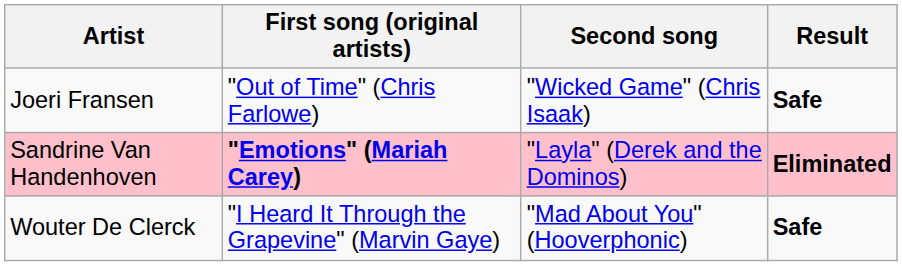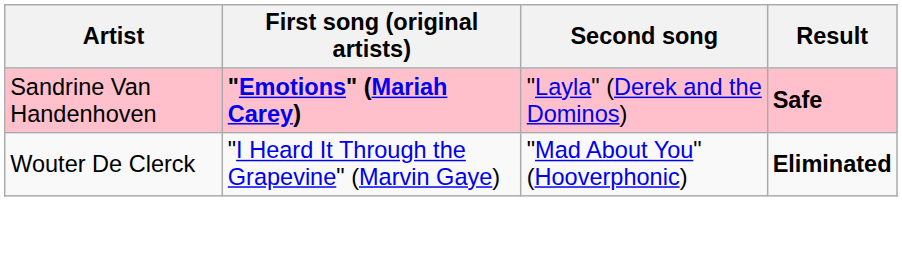 <table class=wikitable>
 <tr>
 <th>Artist</th>
 <th>First song (original artists)</th>
 <th>Second song</th>
 <th>Result</th>
 </tr>
-<tr>
-<td>Joeri Fransen</td>
-<td>"<a href='#'>Out of Time</a>" (<a href='#'>Chris Farlowe</a>)</td>
-<td>"<a href='#'>Wicked Game</a>" (<a href='#'>Chris Isaak</a>)</td>
-<td><strong>Safe</strong></td>
-</tr>
 <tr style="background:pink;">
 <td>Sandrine Van Handenhoven</td>
 <td><strong>"<a href='#'>Emotions</a>" (<a href='#'>Mariah Carey</a>)</strong></td>
 <td>"<a href='#'>Layla</a>" (<a href='#'>Derek and the Dominos</a>)</td>
-<td><strong>Eliminated</strong></td>
+<td><strong>Safe</strong></td>
 </tr>
 <tr>
 <td>Wouter De Clerck</td>
 <td>"<a href='#'>I Heard It Through the Grapevine</a>" (<a href='#'>Marvin Gaye</a>)</td>
 <td>"<a href='#'>Mad About You</a>" (<a href='#'>Hooverphonic</a>)</td>
-<td><strong>Safe</strong></td>
+<td><strong>Eliminated</strong></td>
 </tr>
 </table>
